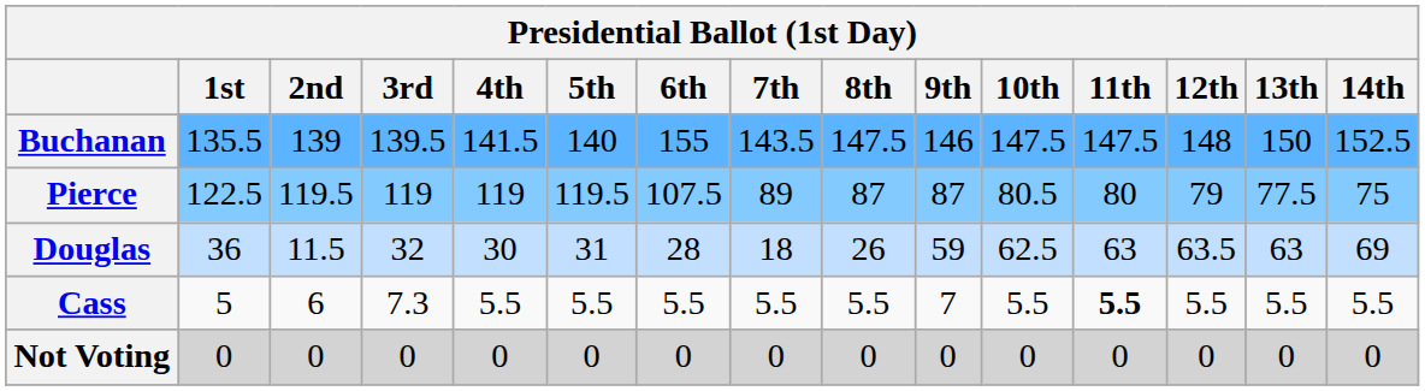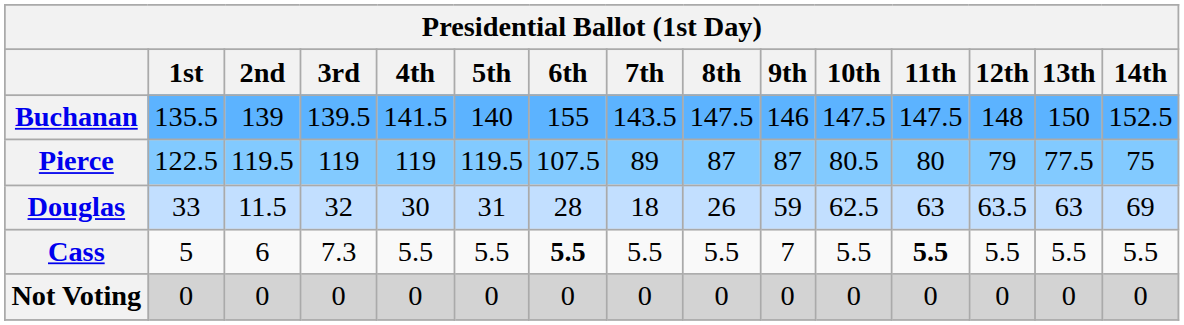 <table class="wikitable sortable" style="text-align:center">
 <tr>
 <th colspan="15"><strong>Presidential Ballot (1st Day)</strong></th>
 </tr>
 <tr>
 <th></th>
 <th>1st</th>
 <th>2nd</th>
 <th>3rd</th>
 <th>4th</th>
 <th>5th</th>
 <th>6th</th>
 <th>7th</th>
 <th>8th</th>
 <th>9th</th>
 <th>10th</th>
 <th>11th</th>
 <th>12th</th>
 <th>13th</th>
 <th>14th</th>
 </tr>
 <tr>
 <th><a href='#'>Buchanan</a></th>
 <td style="background:#5cb3ff">135.5</td>
 <td style="background:#5cb3ff">139</td>
 <td style="background:#5cb3ff">139.5</td>
 <td style="background:#5cb3ff">141.5</td>
 <td style="background:#5cb3ff">140</td>
 <td style="background:#5cb3ff">155</td>
 <td style="background:#5cb3ff">143.5</td>
 <td style="background:#5cb3ff">147.5</td>
 <td style="background:#5cb3ff">146</td>
 <td style="background:#5cb3ff">147.5</td>
 <td style="background:#5cb3ff">147.5</td>
 <td style="background:#5cb3ff">148</td>
 <td style="background:#5cb3ff">150</td>
 <td style="background:#5cb3ff">152.5</td>
 </tr>
 <tr>
 <th><a href='#'>Pierce</a></th>
 <td style="background:#82caff">122.5</td>
 <td style="background:#82caff">119.5</td>
 <td style="background:#82caff">119</td>
 <td style="background:#82caff">119</td>
 <td style="background:#82caff">119.5</td>
 <td style="background:#82caff">107.5</td>
 <td style="background:#82caff">89</td>
 <td style="background:#82caff">87</td>
 <td style="background:#82caff">87</td>
 <td style="background:#82caff">80.5</td>
 <td style="background:#82caff">80</td>
 <td style="background:#82caff">79</td>
 <td style="background:#82caff">77.5</td>
 <td style="background:#82caff">75</td>
 </tr>
 <tr>
 <th><a href='#'>Douglas</a></th>
-<td style="background:#c2dfff">36</td>
+<td style="background:#c2dfff">33</td>
 <td style="background:#c2dfff">11.5</td>
 <td style="background:#c2dfff">32</td>
 <td style="background:#c2dfff">30</td>
 <td style="background:#c2dfff">31</td>
 <td style="background:#c2dfff">28</td>
 <td style="background:#c2dfff">18</td>
 <td style="background:#c2dfff">26</td>
 <td style="background:#c2dfff">59</td>
 <td style="background:#c2dfff">62.5</td>
 <td style="background:#c2dfff">63</td>
 <td style="background:#c2dfff">63.5</td>
 <td style="background:#c2dfff">63</td>
 <td style="background:#c2dfff">69</td>
 </tr>
 <tr>
 <th><a href='#'>Cass</a></th>
 <td>5</td>
 <td>6</td>
 <td>7.3</td>
 <td>5.5</td>
 <td>5.5</td>
-<td>5.5</td>
+<td><strong>5.5</strong></td>
 <td>5.5</td>
 <td>5.5</td>
 <td>7</td>
 <td>5.5</td>
 <td><strong>5.5</strong></td>
 <td>5.5</td>
 <td>5.5</td>
 <td>5.5</td>
 </tr>
 <tr>
 <th>Not Voting</th>
 <td style="background:#d3d3d3">0</td>
 <td style="background:#d3d3d3">0</td>
 <td style="background:#d3d3d3">0</td>
 <td style="background:#d3d3d3">0</td>
 <td style="background:#d3d3d3">0</td>
 <td style="background:#d3d3d3">0</td>
 <td style="background:#d3d3d3">0</td>
 <td style="background:#d3d3d3">0</td>
 <td style="background:#d3d3d3">0</td>
 <td style="background:#d3d3d3">0</td>
 <td style="background:#d3d3d3">0</td>
 <td style="background:#d3d3d3">0</td>
 <td style="background:#d3d3d3">0</td>
 <td style="background:#d3d3d3">0</td>
 </tr>
 </table>
